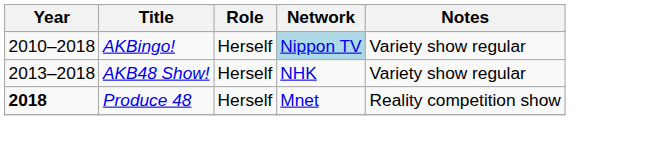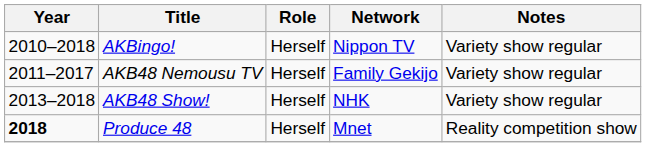 <table class="wikitable sortable">
 <tr>
 <th>Year</th>
 <th>Title</th>
 <th>Role</th>
 <th>Network</th>
 <th class="unsortable">Notes</th>
 </tr>
 <tr>
 <td>2010–2018</td>
 <td><em><a href='#'>AKBingo!</a></em></td>
 <td>Herself</td>
-<td style="background: lightblue;"><a href='#'>Nippon TV</a></td>
+<td><a href='#'>Nippon TV</a></td>
+<td>Variety show regular</td>
+</tr>
+<tr>
+<td>2011–2017</td>
+<td><em>AKB48 Nemousu TV</em></td>
+<td>Herself</td>
+<td><a href='#'>Family Gekijo</a></td>
 <td>Variety show regular</td>
 </tr>
 <tr>
 <td>2013–2018</td>
 <td><em><a href='#'>AKB48 Show!</a></em></td>
 <td>Herself</td>
 <td><a href='#'>NHK</a></td>
 <td>Variety show regular</td>
 </tr>
 <tr>
 <td><strong>2018</strong></td>
 <td><em><a href='#'>Produce 48</a></em></td>
 <td>Herself</td>
 <td><a href='#'>Mnet</a></td>
 <td>Reality competition show</td>
 </tr>
 <tr>
 </tr>
 </table>
